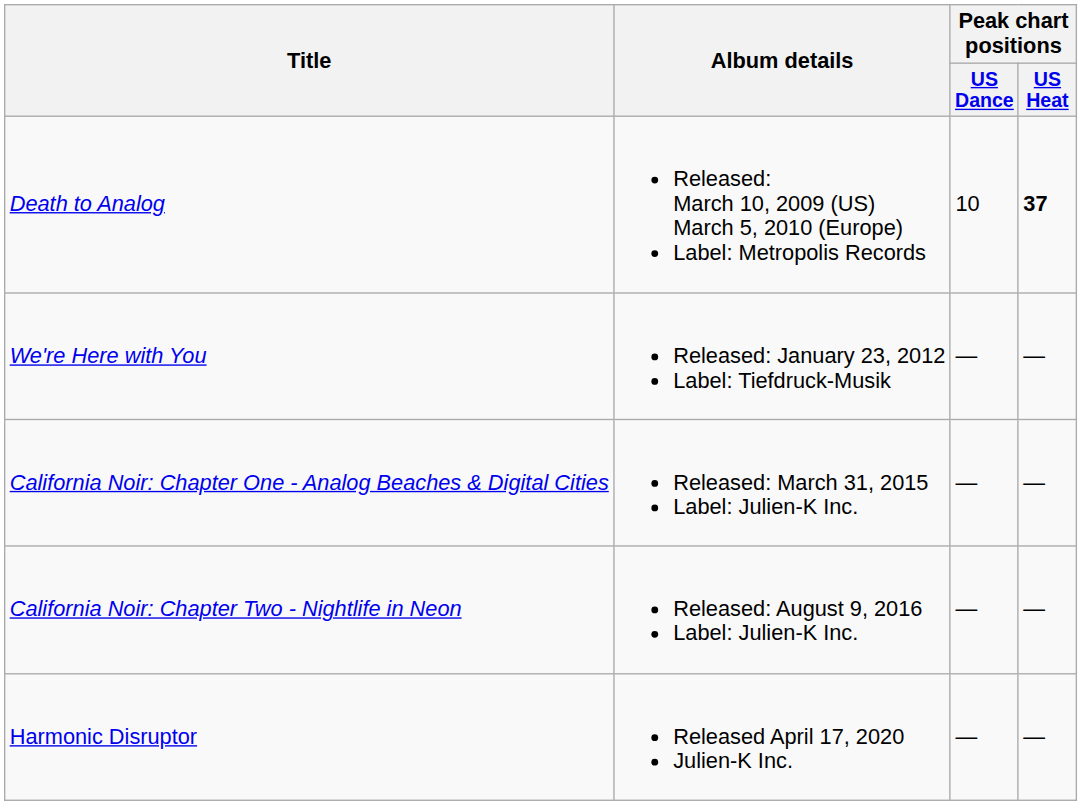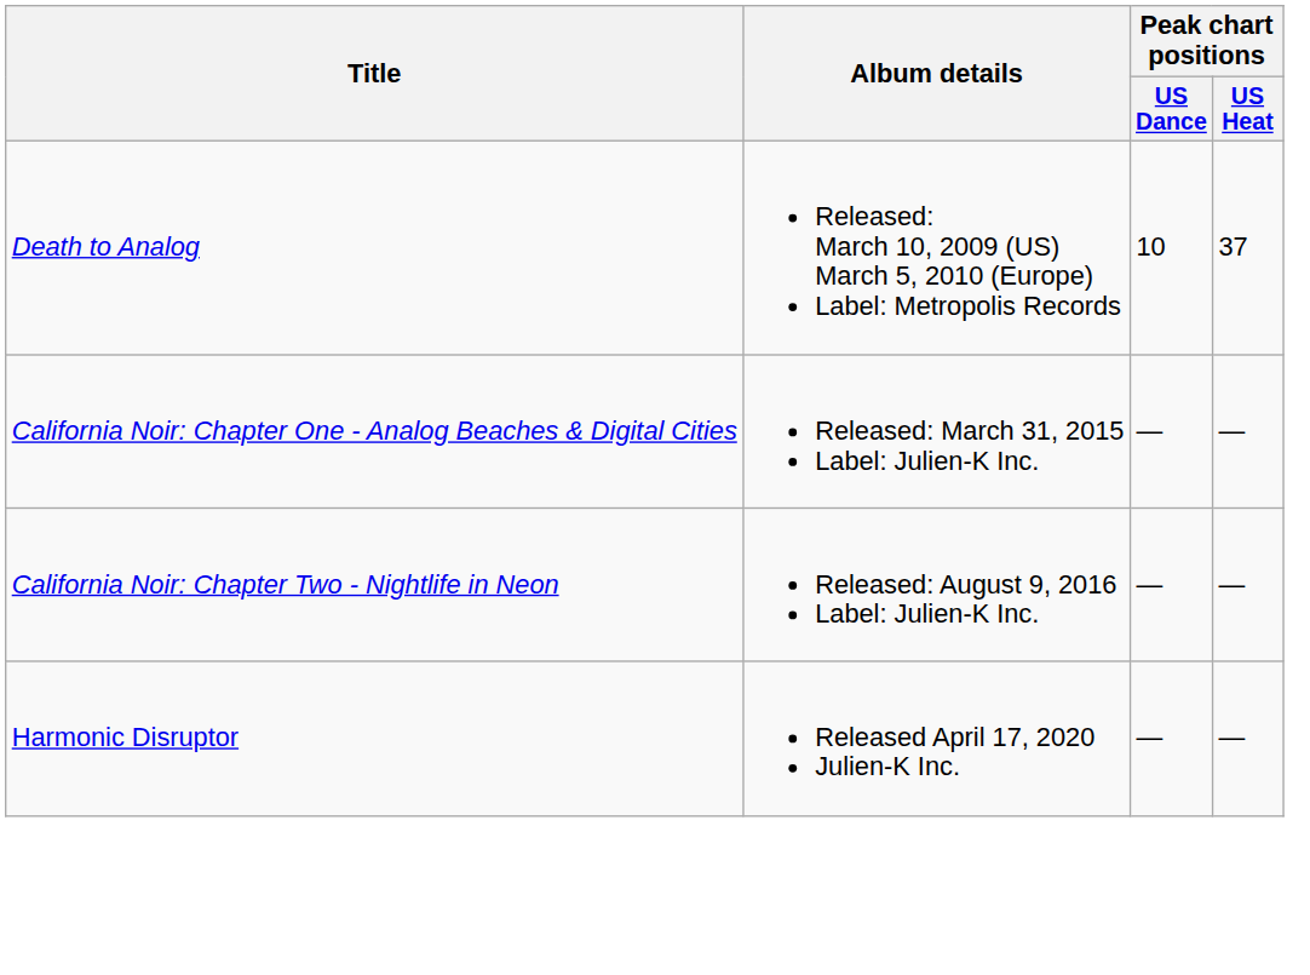 <table class="wikitable">
 <tr>
 <th rowspan="2">Title</th>
 <th rowspan="2">Album details</th>
 <th colspan="2">Peak chart positions</th>
 </tr>
 <tr>
 <th style="width:2.5em;font-size:90%;"><a href='#'>US<br>Dance</a><br></th>
 <th style="width:2.5em;font-size:90%;"><a href='#'>US<br>Heat</a><br></th>
 </tr>
 <tr>
 <td><em><a href='#'>Death to Analog</a></em></td>
 <td><br><ul><li>Released:<br>March 10, 2009 (US)<br>March 5, 2010 (Europe)</li><li>Label: Metropolis Records</li></ul></td>
 <td>10</td>
-<td><strong>37</strong></td>
-</tr>
-<tr>
-<td><em><a href='#'>We're Here with You</a></em></td>
-<td><br><ul><li>Released: January 23, 2012</li><li>Label: Tiefdruck-Musik</li></ul></td>
-<td>—</td>
-<td>—</td>
+<td>37</td>
 </tr>
 <tr>
 <td><em><a href='#'>California Noir: Chapter One - Analog Beaches & Digital Cities</a></em></td>
 <td><br><ul><li>Released: March 31, 2015</li><li>Label: Julien-K Inc.</li></ul></td>
 <td>—</td>
 <td>—</td>
 </tr>
 <tr>
 <td><em><a href='#'>California Noir: Chapter Two - Nightlife in Neon</a></em></td>
 <td><br><ul><li>Released: August 9, 2016</li><li>Label: Julien-K Inc.</li></ul></td>
 <td>—</td>
 <td>—</td>
 </tr>
 <tr>
 <td><a href='#'>Harmonic Disruptor</a></td>
 <td><br><ul><li>Released April 17, 2020</li><li>Julien-K Inc.</li></ul></td>
 <td>—</td>
 <td>—</td>
 </tr>
 </table>
